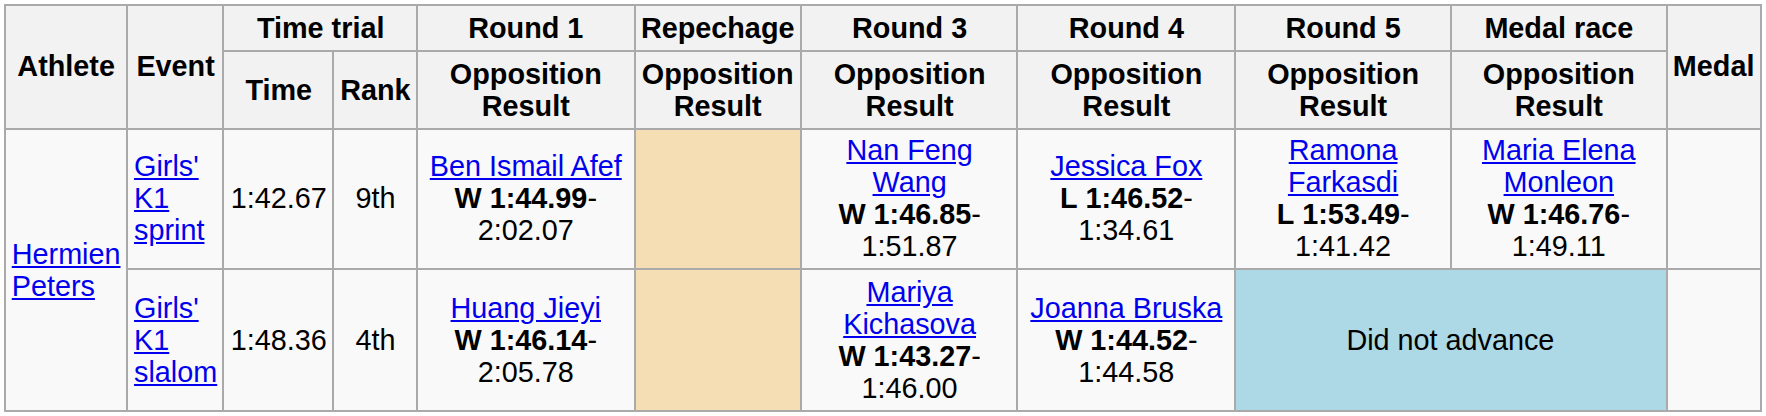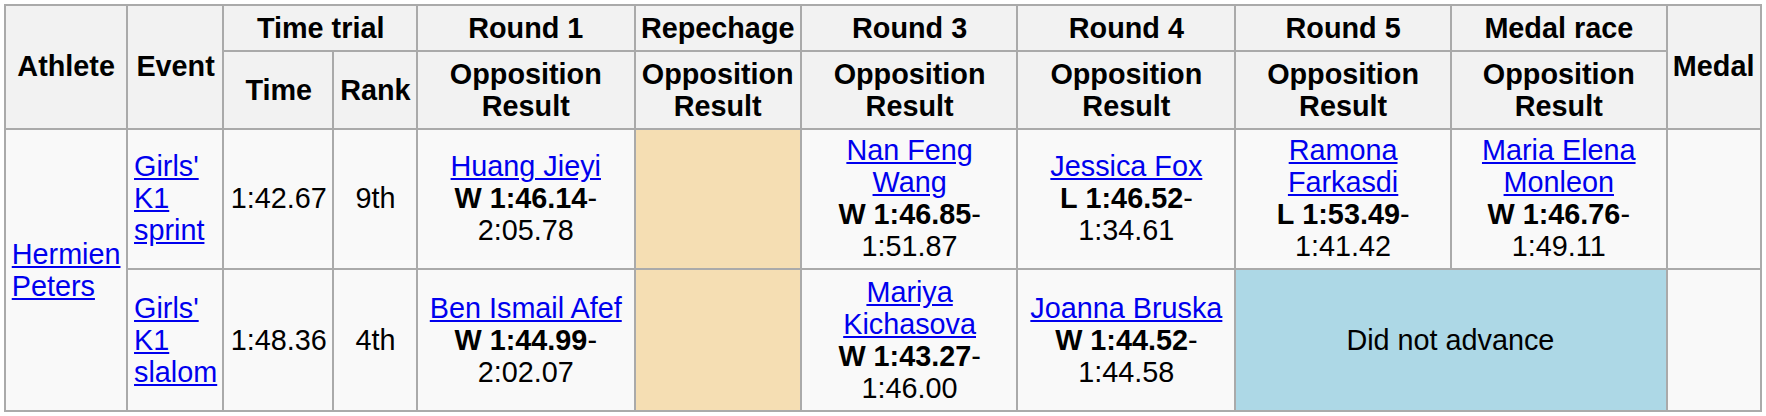 <table class="wikitable" style="font-size:90%">
 <tr>
 <th rowspan="2">Athlete</th>
 <th rowspan="2">Event</th>
 <th colspan="2">Time trial</th>
 <th>Round 1</th>
 <th>Repechage</th>
 <th>Round 3</th>
 <th>Round 4</th>
 <th>Round 5</th>
 <th>Medal race</th>
 <th rowspan="2">Medal</th>
 </tr>
 <tr>
 <th>Time</th>
 <th>Rank</th>
 <th>Opposition<br>Result</th>
 <th>Opposition<br>Result</th>
 <th>Opposition<br>Result</th>
 <th>Opposition<br>Result</th>
 <th>Opposition<br>Result</th>
 <th>Opposition<br>Result</th>
 </tr>
 <tr>
 <td rowspan="2"><a href='#'>Hermien Peters</a></td>
 <td><a href='#'>Girls' K1 sprint</a></td>
 <td align=center>1:42.67</td>
 <td align=center>9th</td>
-<td align=center> <a href='#'>Ben Ismail Afef</a><br> <strong>W</strong> <strong>1:44.99</strong>-2:02.07</td>
+<td align=center> <a href='#'>Huang Jieyi</a><br> <strong>W</strong> <strong>1:46.14</strong>-2:05.78</td>
 <td bgcolor="wheat"></td>
 <td align=center> <a href='#'>Nan Feng Wang</a><br> <strong>W</strong> <strong>1:46.85</strong>-1:51.87</td>
 <td align=center> <a href='#'>Jessica Fox</a><br> <strong>L</strong> <strong>1:46.52</strong>-1:34.61</td>
 <td align=center> <a href='#'>Ramona Farkasdi</a><br> <strong>L</strong> <strong>1:53.49</strong>-1:41.42</td>
 <td align=center> <a href='#'>Maria Elena Monleon</a><br> <strong>W</strong> <strong>1:46.76</strong>-1:49.11</td>
 <td align=center></td>
 </tr>
 <tr>
 <td><a href='#'>Girls' K1 slalom</a></td>
 <td align=center>1:48.36</td>
 <td align=center>4th</td>
-<td align=center> <a href='#'>Huang Jieyi</a><br> <strong>W</strong> <strong>1:46.14</strong>-2:05.78</td>
+<td align=center> <a href='#'>Ben Ismail Afef</a><br> <strong>W</strong> <strong>1:44.99</strong>-2:02.07</td>
 <td bgcolor="wheat"></td>
 <td align=center> <a href='#'>Mariya Kichasova</a><br> <strong>W</strong> <strong>1:43.27</strong>-1:46.00</td>
 <td align=center> <a href='#'>Joanna Bruska</a><br> <strong>W</strong> <strong>1:44.52</strong>-1:44.58</td>
 <td align=center colspan="2" bgcolor="lightblue">Did not advance</td>
 <td></td>
 </tr>
 </table>
